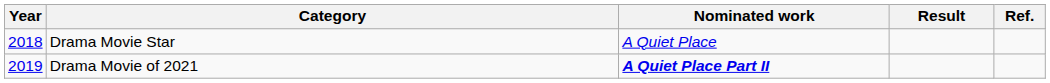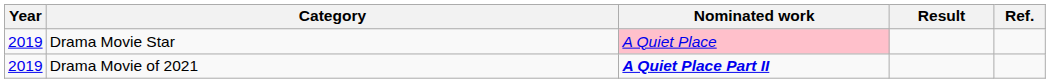 <table class="wikitable" style="width:85%;">
 <tr>
 <th style="width:4%;">Year</th>
 <th style="width:55%;">Category</th>
 <th style="width:26%;">Nominated work</th>
 <th style="width:10%;">Result</th>
 <th width=5%>Ref.</th>
 </tr>
 <tr>
-<td><a href='#'>2018</a></td>
+<td><a href='#'>2019</a></td>
 <td>Drama Movie Star</td>
-<td><em><a href='#'>A Quiet Place</a></em></td>
+<td style="background: pink;"><em><a href='#'>A Quiet Place</a></em></td>
 <td></td>
 <td align="center"></td>
 </tr>
 <tr>
 <td><a href='#'>2019</a></td>
 <td>Drama Movie of 2021</td>
 <td><strong><em><a href='#'>A Quiet Place Part II</a></em></strong></td>
 <td></td>
 <td align="center"></td>
 </tr>
 </table>
